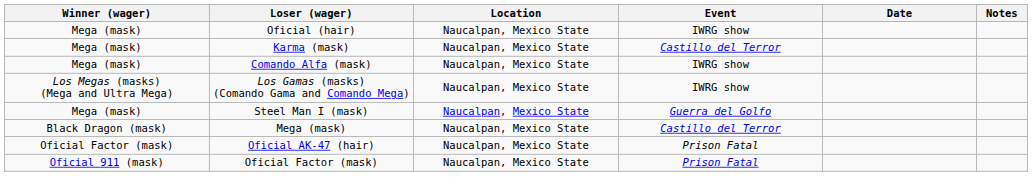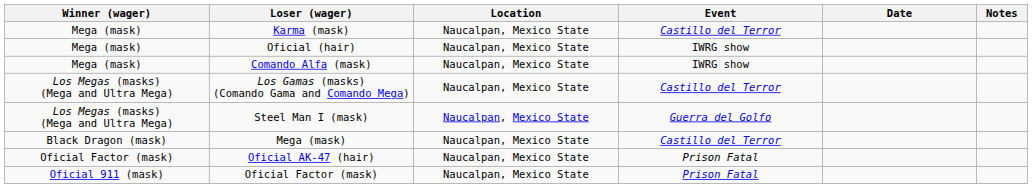 <table class="wikitable sortable" width=100%  style="text-align: center">
 <tr>
 <th width=20% scope="col">Winner (wager)</th>
 <th width=20% scope="col">Loser (wager)</th>
 <th width=20% scope="col">Location</th>
 <th width=20% scope="col">Event</th>
 <th width=15% scope="col">Date</th>
 <th class="unsortable" width=5% scope="col">Notes</th>
 </tr>
 <tr>
 <td>Mega (mask)</td>
-<td>Oficial (hair)</td>
+<td><a href='#'>Karma</a> (mask)</td>
 <td>Naucalpan, Mexico State</td>
-<td>IWRG show</td>
+<td><em><a href='#'>Castillo del Terror</a></em></td>
 <td></td>
 <td></td>
 </tr>
 <tr>
 <td>Mega (mask)</td>
-<td><a href='#'>Karma</a> (mask)</td>
+<td>Oficial (hair)</td>
 <td>Naucalpan, Mexico State</td>
-<td><em><a href='#'>Castillo del Terror</a></em></td>
+<td>IWRG show</td>
 <td></td>
 <td></td>
 </tr>
 <tr>
 <td>Mega (mask)</td>
 <td><a href='#'>Comando Alfa</a> (mask)</td>
 <td>Naucalpan, Mexico State</td>
 <td>IWRG show</td>
 <td></td>
 <td></td>
 </tr>
 <tr>
 <td><em>Los Megas</em> (masks)<br>(Mega and Ultra Mega)</td>
 <td><em>Los Gamas</em>  (masks)<br>(Comando Gama and <a href='#'>Comando Mega</a>)</td>
 <td>Naucalpan, Mexico State</td>
-<td>IWRG show</td>
+<td><em><a href='#'>Castillo del Terror</a></em></td>
 <td></td>
 <td></td>
 </tr>
 <tr>
-<td>Mega (mask)</td>
+<td><em>Los Megas</em> (masks)<br>(Mega and Ultra Mega)</td>
 <td>Steel Man I (mask)</td>
 <td><a href='#'>Naucalpan</a>, <a href='#'>Mexico State</a></td>
 <td><em><a href='#'>Guerra del Golfo</a></em></td>
 <td></td>
 <td></td>
 </tr>
 <tr>
 <td>Black Dragon (mask)</td>
 <td>Mega (mask)</td>
 <td>Naucalpan, Mexico State</td>
 <td><em><a href='#'>Castillo del Terror</a></em></td>
 <td></td>
 <td></td>
 </tr>
 <tr>
 <td>Oficial Factor (mask)</td>
 <td><a href='#'>Oficial AK-47</a> (hair)</td>
 <td>Naucalpan, Mexico State</td>
 <td><em>Prison Fatal</em></td>
 <td></td>
 <td></td>
 </tr>
 <tr>
 <td><a href='#'>Oficial 911</a> (mask)</td>
 <td>Oficial Factor (mask)</td>
 <td>Naucalpan, Mexico State</td>
 <td><em><a href='#'>Prison Fatal</a></em></td>
 <td></td>
 <td></td>
 </tr>
 </table>
